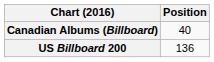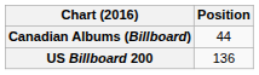 <table class="wikitable sortable plainrowheaders" style="text-align:center">
 <tr>
 <th scope="col">Chart (2016)</th>
 <th scope="col">Position</th>
 </tr>
 <tr>
 <th scope="row">Canadian Albums (<em>Billboard</em>)</th>
-<td>40</td>
+<td>44</td>
 </tr>
 <tr>
 <th scope="row">US <em>Billboard</em> 200</th>
 <td>136</td>
 </tr>
 </table>
